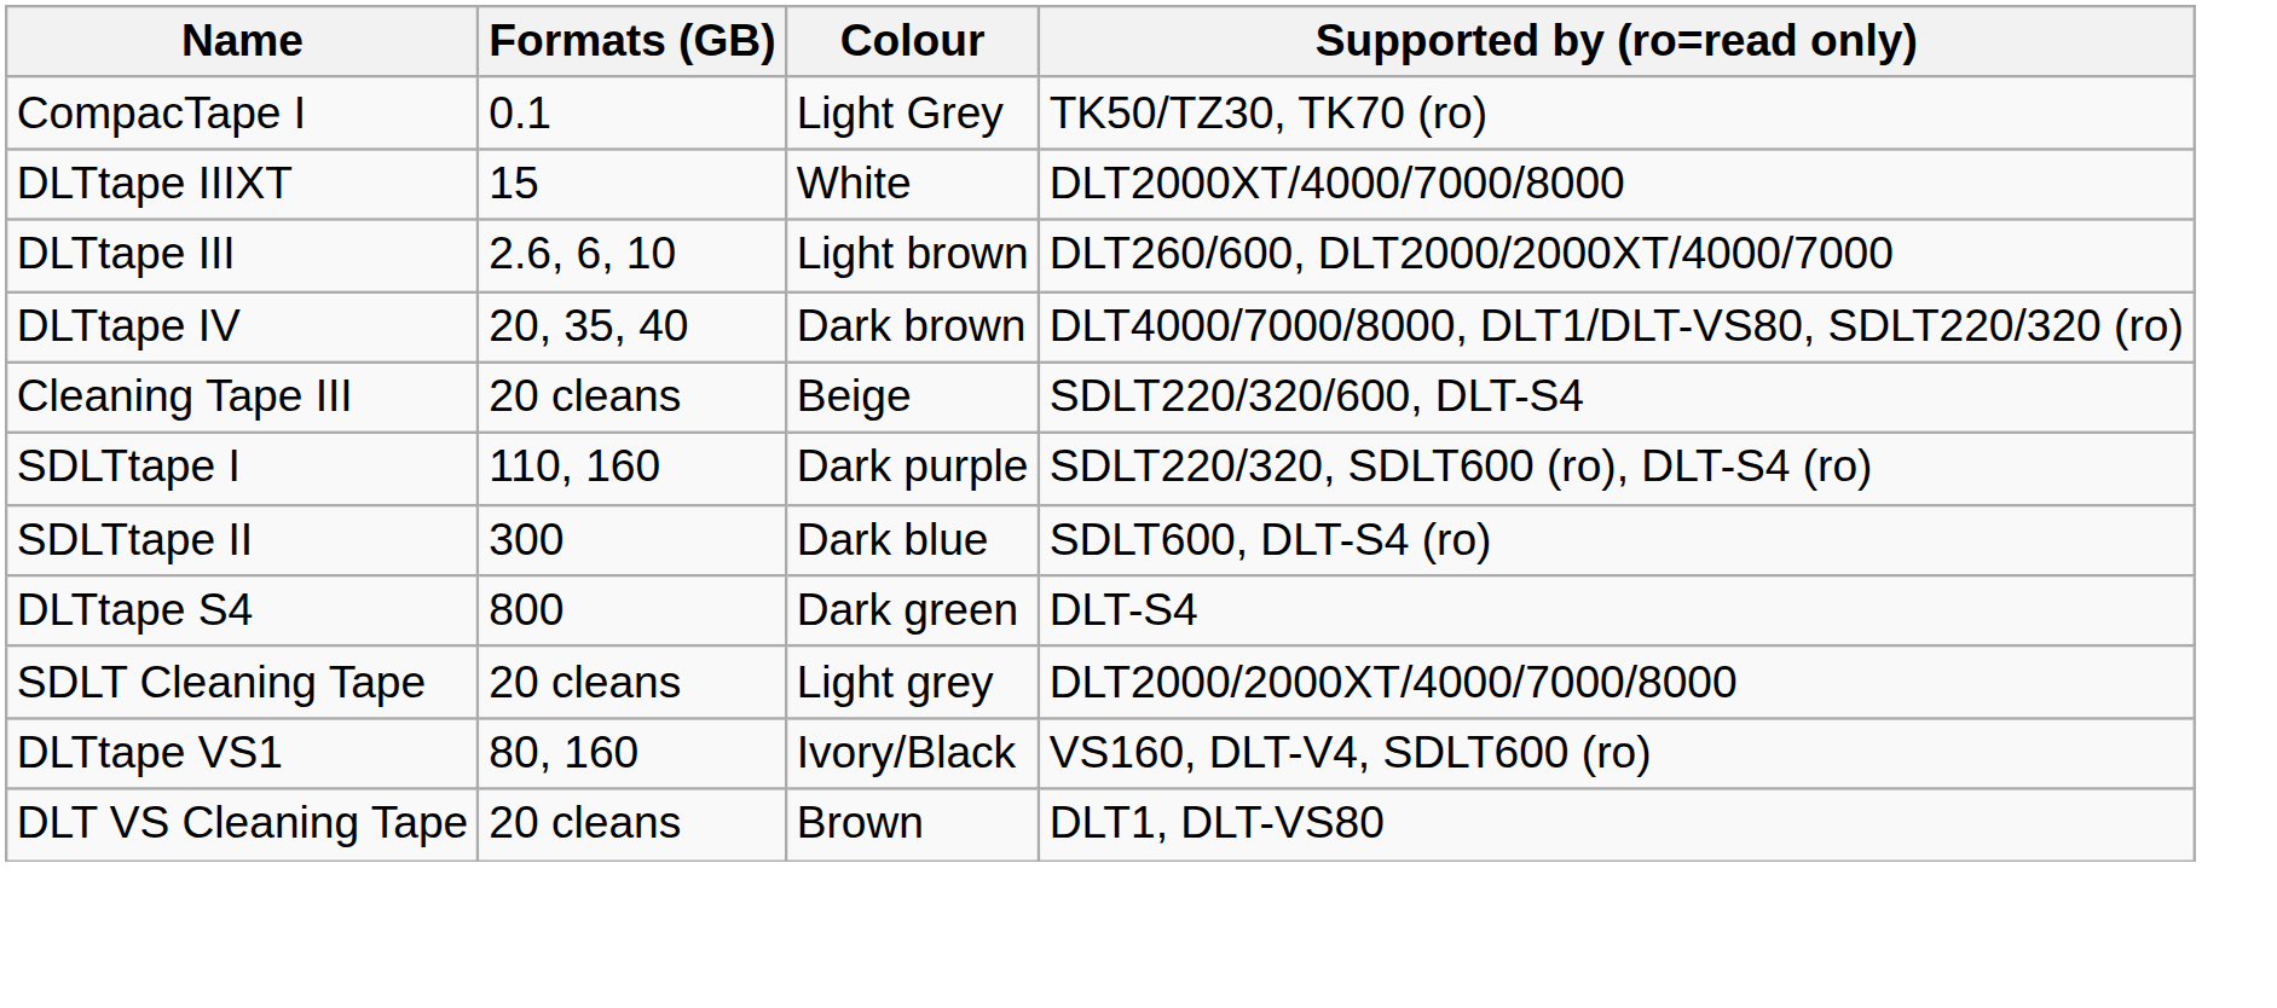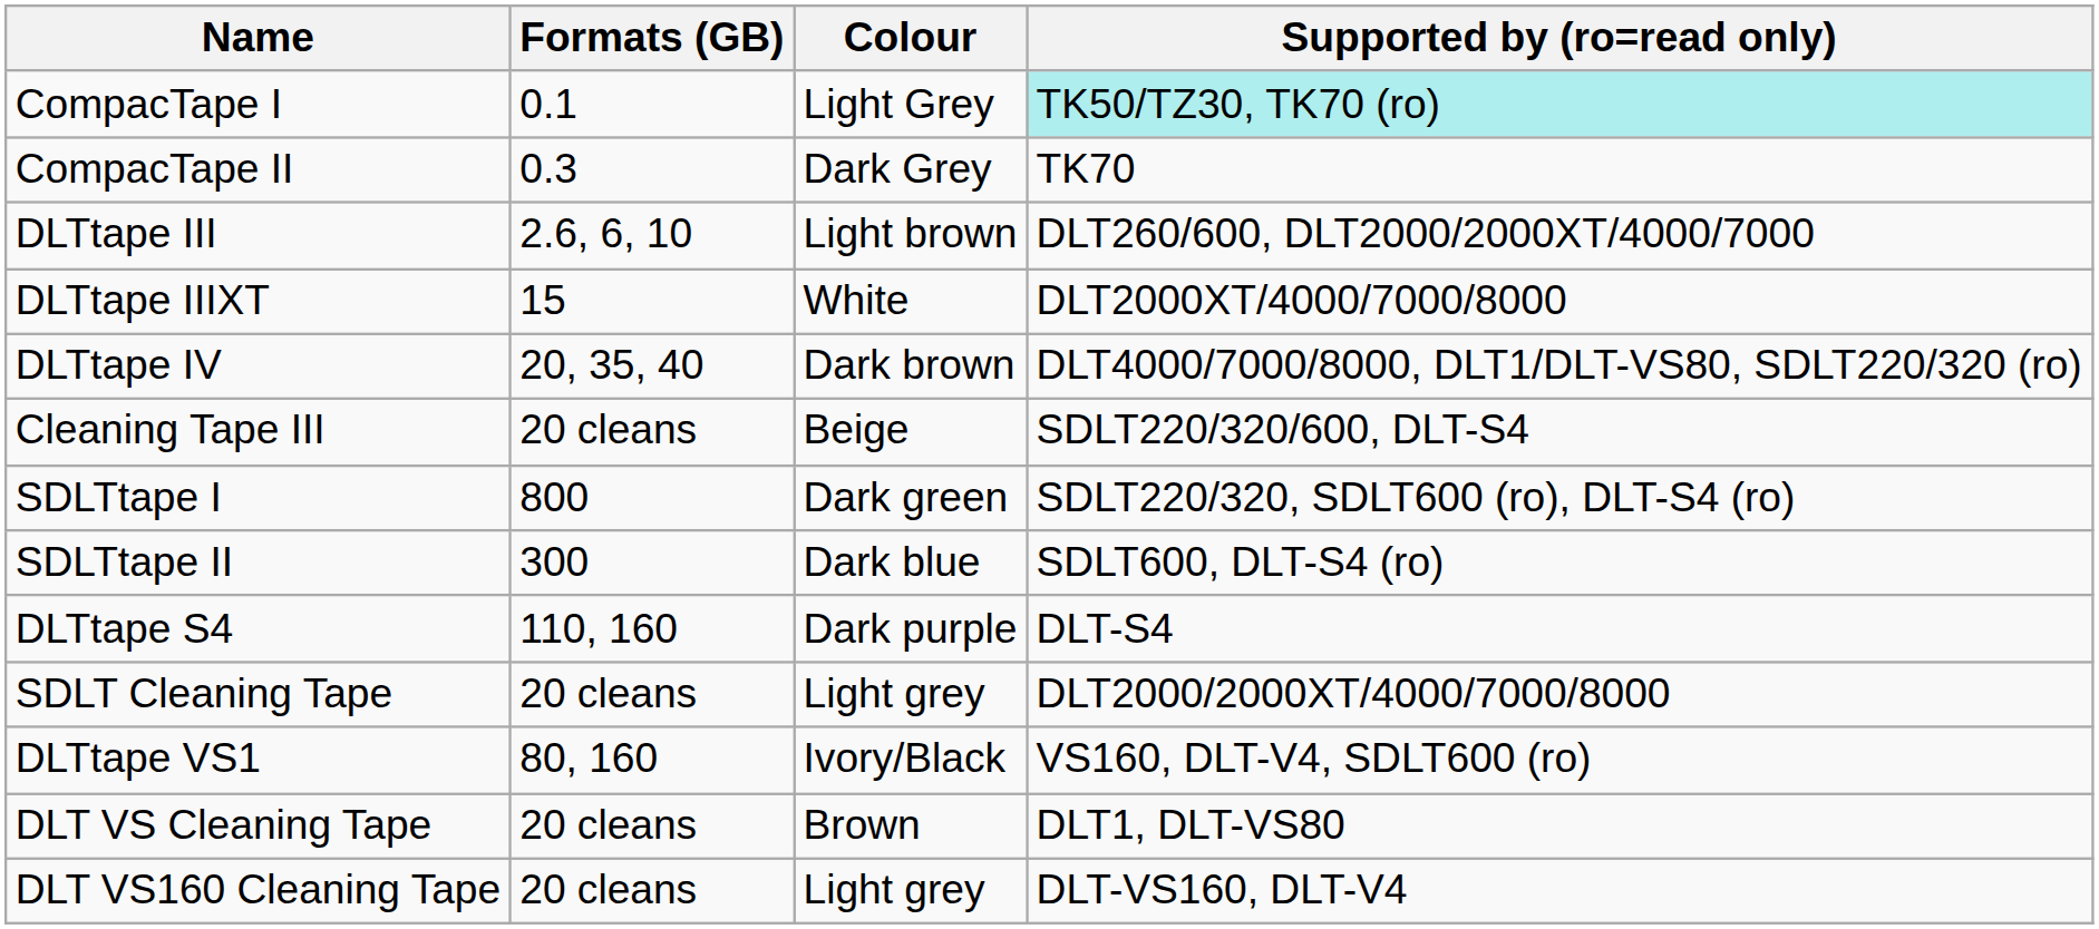 <table class="wikitable">
 <tr>
 <th>Name</th>
 <th>Formats (GB)</th>
 <th>Colour</th>
 <th>Supported by (ro=read only)</th>
 </tr>
 <tr>
 <td>CompacTape I</td>
 <td>0.1</td>
 <td>Light Grey</td>
-<td>TK50/TZ30, TK70 (ro)</td>
+<td style="background: paleturquoise;">TK50/TZ30, TK70 (ro)</td>
+</tr>
+<tr>
+<td>CompacTape II</td>
+<td>0.3</td>
+<td>Dark Grey</td>
+<td>TK70</td>
+</tr>
+<tr>
+<td>DLTtape III</td>
+<td>2.6, 6, 10</td>
+<td>Light brown</td>
+<td>DLT260/600, DLT2000/2000XT/4000/7000</td>
 </tr>
 <tr>
 <td>DLTtape IIIXT</td>
 <td>15</td>
 <td>White</td>
 <td>DLT2000XT/4000/7000/8000</td>
-</tr>
-<tr>
-<td>DLTtape III</td>
-<td>2.6, 6, 10</td>
-<td>Light brown</td>
-<td>DLT260/600, DLT2000/2000XT/4000/7000</td>
 </tr>
 <tr>
 <td>DLTtape IV</td>
 <td>20, 35, 40</td>
 <td>Dark brown</td>
 <td>DLT4000/7000/8000, DLT1/DLT-VS80, SDLT220/320 (ro)</td>
 </tr>
 <tr>
 <td>Cleaning Tape III</td>
 <td>20 cleans</td>
 <td>Beige</td>
 <td>SDLT220/320/600, DLT-S4</td>
 </tr>
 <tr>
 <td>SDLTtape I</td>
-<td>110, 160</td>
-<td>Dark purple</td>
+<td>800</td>
+<td>Dark green</td>
 <td>SDLT220/320, SDLT600 (ro), DLT-S4 (ro)</td>
 </tr>
 <tr>
 <td>SDLTtape II</td>
 <td>300</td>
 <td>Dark blue</td>
 <td>SDLT600, DLT-S4 (ro)</td>
 </tr>
 <tr>
 <td>DLTtape S4</td>
-<td>800</td>
-<td>Dark green</td>
+<td>110, 160</td>
+<td>Dark purple</td>
 <td>DLT-S4</td>
 </tr>
 <tr>
 <td>SDLT Cleaning Tape</td>
 <td>20 cleans</td>
 <td>Light grey</td>
 <td>DLT2000/2000XT/4000/7000/8000</td>
 </tr>
 <tr>
 <td>DLTtape VS1</td>
 <td>80, 160</td>
 <td>Ivory/Black</td>
 <td>VS160, DLT-V4, SDLT600 (ro)</td>
 </tr>
 <tr>
 <td>DLT VS Cleaning Tape</td>
 <td>20 cleans</td>
 <td>Brown</td>
 <td>DLT1, DLT-VS80</td>
 </tr>
+<tr>
+<td>DLT VS160 Cleaning Tape</td>
+<td>20 cleans</td>
+<td>Light grey</td>
+<td>DLT-VS160, DLT-V4</td>
+</tr>
 </table>
